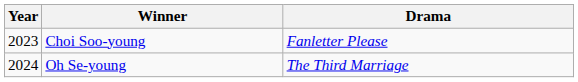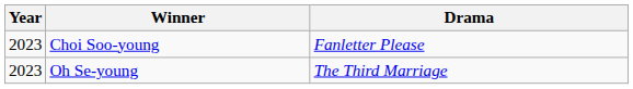 <table class="wikitable" style="width:600px">
 <tr>
 <th width=10>Year</th>
 <th>Winner</th>
 <th>Drama</th>
 </tr>
 <tr>
 <td>2023</td>
 <td><a href='#'>Choi Soo-young</a></td>
 <td><em><a href='#'>Fanletter Please</a></em></td>
 </tr>
 <tr>
-<td>2024</td>
+<td>2023</td>
 <td><a href='#'>Oh Se-young</a></td>
 <td><em><a href='#'>The Third Marriage</a></em></td>
 </tr>
 </table>
